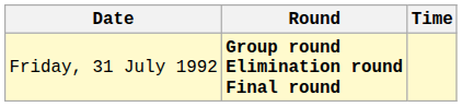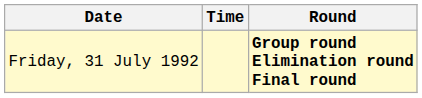 <table class="wikitable">
 <tr>
 <th>Date</th>
+<th>Time</th>
 <th>Round</th>
-<th>Time</th>
 </tr>
 <tr style=background:lemonchiffon>
 <td>Friday, 31 July 1992</td>
+<td></td>
 <td><strong>Group round</strong><br><strong>Elimination round</strong><br><strong>Final round</strong></td>
-<td></td>
 </tr>
 </table>
